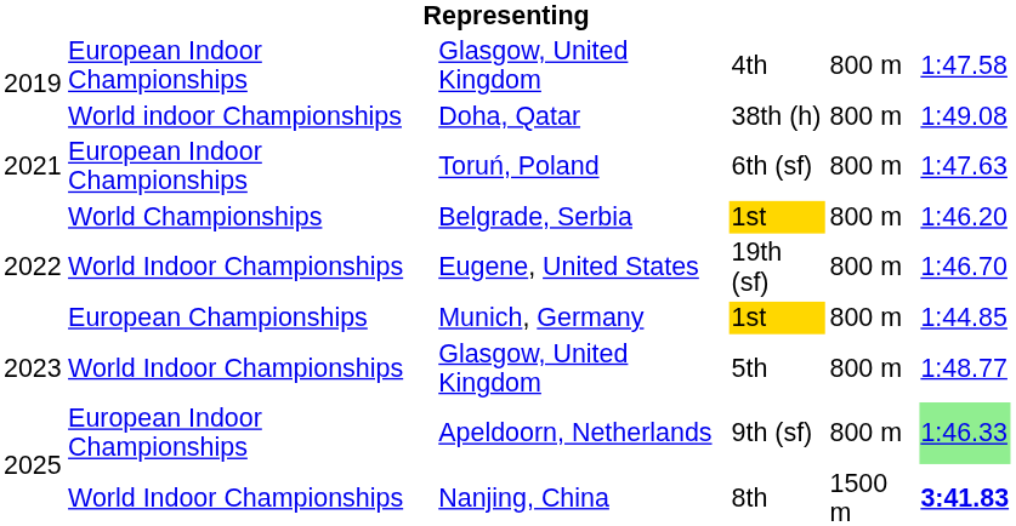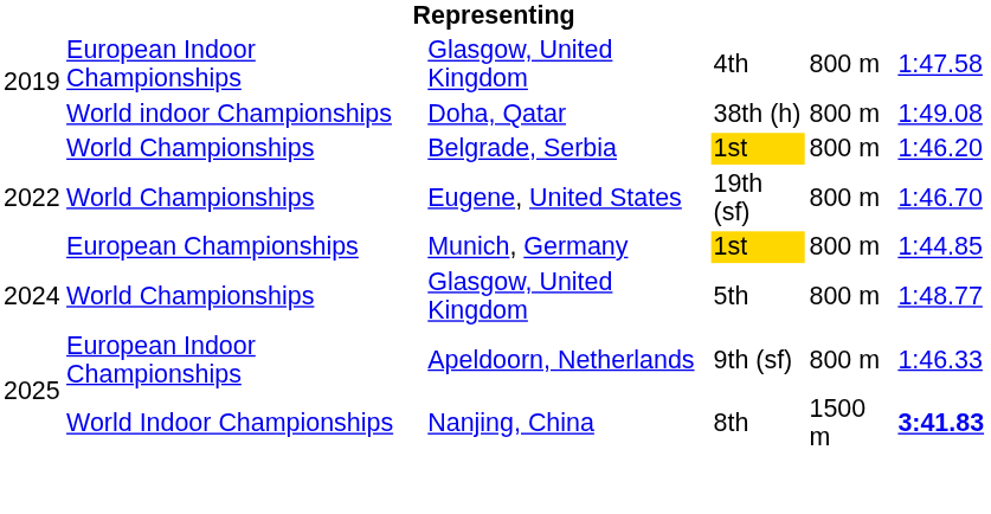 <table>
 <tr>
 <th colspan="6">Representing </th>
 </tr>
 <tr>
 <td rowspan="2">2019</td>
 <td><a href='#'>European Indoor Championships</a></td>
 <td><a href='#'>Glasgow, United Kingdom</a></td>
 <td>4th</td>
 <td>800 m </td>
 <td><a href='#'>1:47.58</a></td>
 </tr>
 <tr>
 <td><a href='#'>World indoor Championships</a></td>
 <td><a href='#'>Doha, Qatar</a></td>
 <td>38th (h)</td>
 <td>800 m</td>
 <td><a href='#'>1:49.08</a></td>
 </tr>
 <tr>
-<td>2021</td>
-<td><a href='#'>European Indoor Championships</a></td>
-<td><a href='#'>Toruń, Poland</a></td>
-<td>6th (sf)</td>
-<td>800 m </td>
-<td><a href='#'>1:47.63</a></td>
-</tr>
-<tr>
 <td rowspan="3">2022</td>
 <td><a href='#'>World Championships</a></td>
 <td><a href='#'>Belgrade, Serbia</a></td>
 <td bgcolor="gold">1st</td>
 <td>800 m </td>
 <td><a href='#'>1:46.20</a></td>
 </tr>
 <tr>
-<td><a href='#'>World Indoor Championships</a></td>
+<td><a href='#'>World Championships</a></td>
 <td><a href='#'>Eugene</a>, <a href='#'>United States</a></td>
 <td>19th (sf)</td>
 <td>800 m</td>
 <td><a href='#'>1:46.70</a></td>
 </tr>
 <tr>
 <td><a href='#'>European Championships</a></td>
 <td><a href='#'>Munich</a>, <a href='#'>Germany</a></td>
 <td bgcolor="gold">1st</td>
 <td>800 m</td>
 <td><a href='#'>1:44.85</a></td>
 </tr>
 <tr>
-<td>2023</td>
-<td><a href='#'>World Indoor Championships</a></td>
+<td>2024</td>
+<td><a href='#'>World Championships</a></td>
 <td><a href='#'>Glasgow, United Kingdom</a></td>
 <td>5th</td>
 <td>800 m </td>
 <td><a href='#'>1:48.77</a></td>
 </tr>
 <tr>
 <td rowspan=2>2025</td>
 <td><a href='#'>European Indoor Championships</a></td>
 <td><a href='#'>Apeldoorn, Netherlands</a></td>
 <td>9th (sf)</td>
 <td>800 m</td>
-<td style="background: lightgreen;"><a href='#'>1:46.33</a></td>
+<td><a href='#'>1:46.33</a></td>
 </tr>
 <tr>
 <td><a href='#'>World Indoor Championships</a></td>
 <td><a href='#'>Nanjing, China</a></td>
 <td>8th</td>
 <td>1500 m</td>
 <td><strong><a href='#'>3:41.83</a></strong></td>
 </tr>
 <tr>
 </tr>
 </table>
